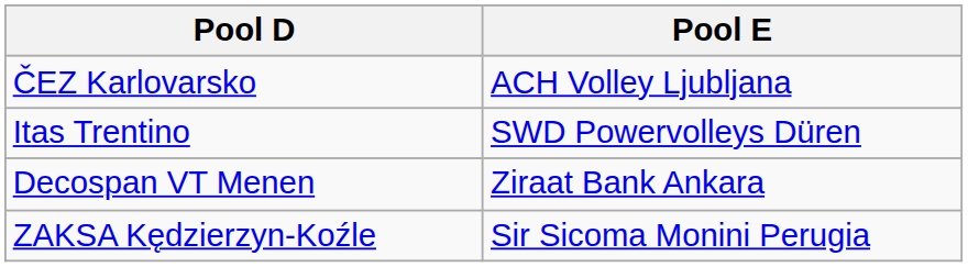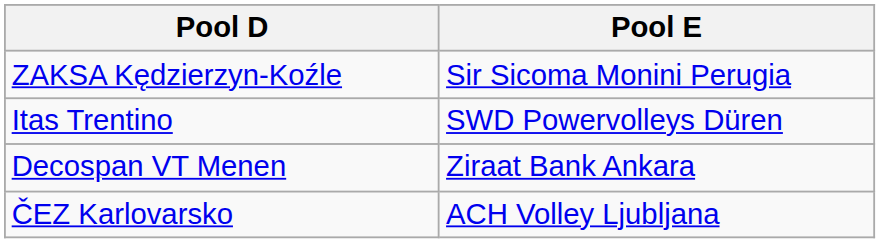 <table class="wikitable" style="text-align:left">
 <tr>
 <th width=230>Pool D</th>
 <th width=230>Pool E</th>
 </tr>
 <tr>
-<td> <a href='#'>ČEZ Karlovarsko</a></td>
-<td> <a href='#'>ACH Volley Ljubljana</a></td>
+<td> <a href='#'>ZAKSA Kędzierzyn-Koźle</a></td>
+<td> <a href='#'>Sir Sicoma Monini Perugia</a></td>
 </tr>
 <tr>
 <td> <a href='#'>Itas Trentino</a></td>
 <td> <a href='#'>SWD Powervolleys Düren</a></td>
 </tr>
 <tr>
 <td> <a href='#'>Decospan VT Menen</a></td>
 <td> <a href='#'>Ziraat Bank Ankara</a></td>
 </tr>
 <tr>
-<td> <a href='#'>ZAKSA Kędzierzyn-Koźle</a></td>
-<td> <a href='#'>Sir Sicoma Monini Perugia</a></td>
+<td> <a href='#'>ČEZ Karlovarsko</a></td>
+<td> <a href='#'>ACH Volley Ljubljana</a></td>
 </tr>
 </table>
